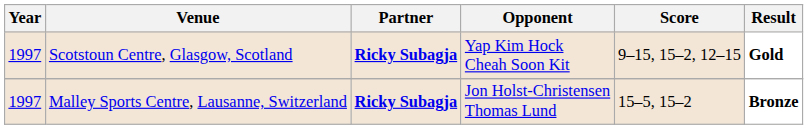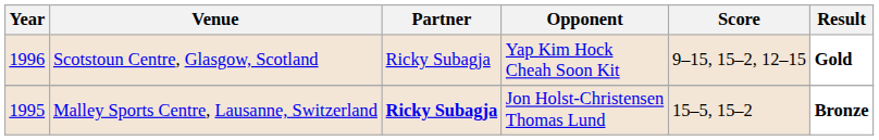 <table class="sortable wikitable" style="font-size: 90%;">
 <tr>
 <th>Year</th>
 <th>Venue</th>
 <th>Partner</th>
 <th>Opponent</th>
 <th>Score</th>
 <th>Result</th>
 </tr>
 <tr style="background:#F3E6D7">
-<td align="center"><a href='#'>1997</a></td>
+<td align="center"><a href='#'>1996</a></td>
 <td align="left"><a href='#'>Scotstoun Centre</a>, <a href='#'>Glasgow, Scotland</a></td>
-<td align="left"><strong> <a href='#'>Ricky Subagja</a></strong></td>
+<td align="left"> <a href='#'>Ricky Subagja</a></td>
 <td align="left"> <a href='#'>Yap Kim Hock</a> <br>  <a href='#'>Cheah Soon Kit</a></td>
 <td align="left">9–15, 15–2, 12–15</td>
 <td style="text-align:left; background:white"> <strong>Gold</strong></td>
 </tr>
 <tr>
 </tr>
 <tr style="background:#F3E6D7">
-<td align="center"><a href='#'>1997</a></td>
+<td align="center"><a href='#'>1995</a></td>
 <td align="left"><a href='#'>Malley Sports Centre</a>, <a href='#'>Lausanne, Switzerland</a></td>
 <td align="left"><strong> <a href='#'>Ricky Subagja</a></strong></td>
 <td align="left"> <a href='#'>Jon Holst-Christensen</a> <br>  <a href='#'>Thomas Lund</a></td>
 <td align="left">15–5, 15–2</td>
 <td style="text-align:left; background:white"> <strong>Bronze</strong></td>
 </tr>
 </table>
